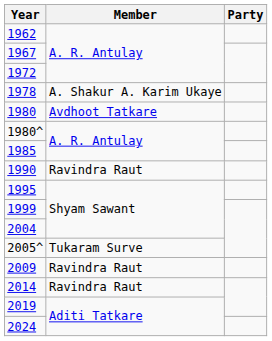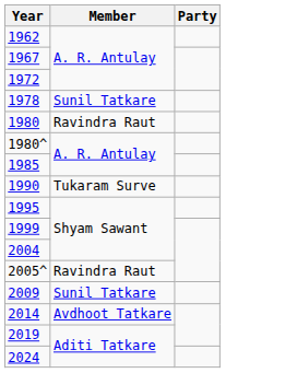 <table class="wikitable">
 <tr>
 <th>Year</th>
 <th>Member</th>
 <th colspan="2">Party</th>
 </tr>
 <tr>
 <td><a href='#'>1962</a></td>
 <td rowspan="3"><a href='#'>A. R. Antulay</a></td>
 <td></td>
 </tr>
 <tr>
 <td><a href='#'>1967</a></td>
 </tr>
 <tr>
 <td><a href='#'>1972</a></td>
 </tr>
 <tr>
 <td><a href='#'>1978</a></td>
-<td>A. Shakur A. Karim Ukaye</td>
+<td><a href='#'>Sunil Tatkare</a></td>
 <td></td>
 </tr>
 <tr>
 <td><a href='#'>1980</a></td>
-<td><a href='#'>Avdhoot Tatkare</a></td>
+<td>Ravindra Raut</td>
 <td></td>
 </tr>
 <tr>
 <td>1980^</td>
 <td rowspan="2"><a href='#'>A. R. Antulay</a></td>
 </tr>
 <tr>
 <td><a href='#'>1985</a></td>
 <td></td>
 </tr>
 <tr>
 <td><a href='#'>1990</a></td>
-<td>Ravindra Raut</td>
+<td>Tukaram Surve</td>
 <td></td>
 </tr>
 <tr>
 <td><a href='#'>1995</a></td>
 <td rowspan="3">Shyam Sawant</td>
 <td></td>
 </tr>
 <tr>
 <td><a href='#'>1999</a></td>
 </tr>
 <tr>
 <td><a href='#'>2004</a></td>
 </tr>
 <tr>
 <td>2005^</td>
-<td>Tukaram Surve</td>
+<td>Ravindra Raut</td>
 </tr>
 <tr>
 <td><a href='#'>2009</a></td>
-<td>Ravindra Raut</td>
+<td><a href='#'>Sunil Tatkare</a></td>
 <td></td>
 </tr>
 <tr>
 <td><a href='#'>2014</a></td>
-<td>Ravindra Raut</td>
+<td><a href='#'>Avdhoot Tatkare</a></td>
 </tr>
 <tr>
 <td><a href='#'>2019</a></td>
 <td rowspan=2><a href='#'>Aditi Tatkare</a></td>
 </tr>
 <tr>
 <td><a href='#'>2024</a></td>
 <td></td>
 </tr>
 </table>
